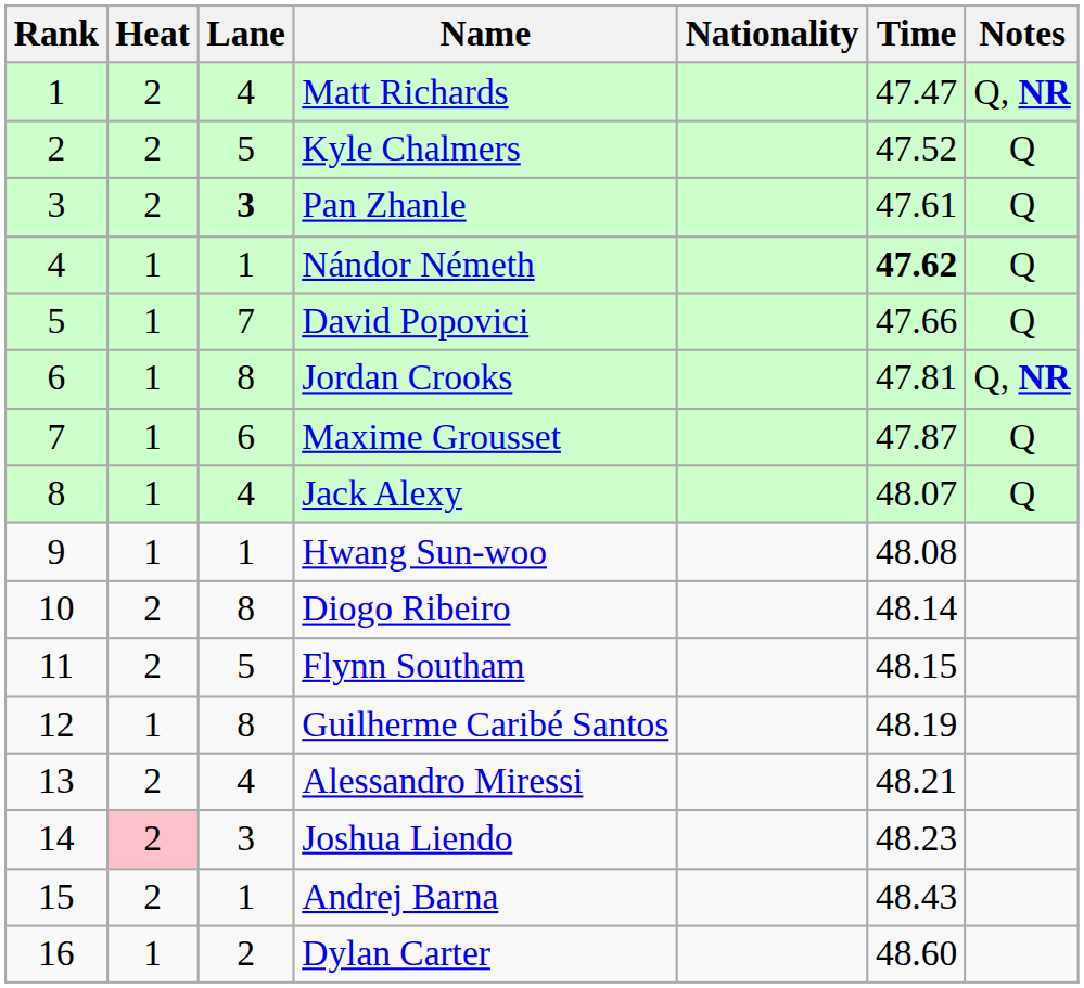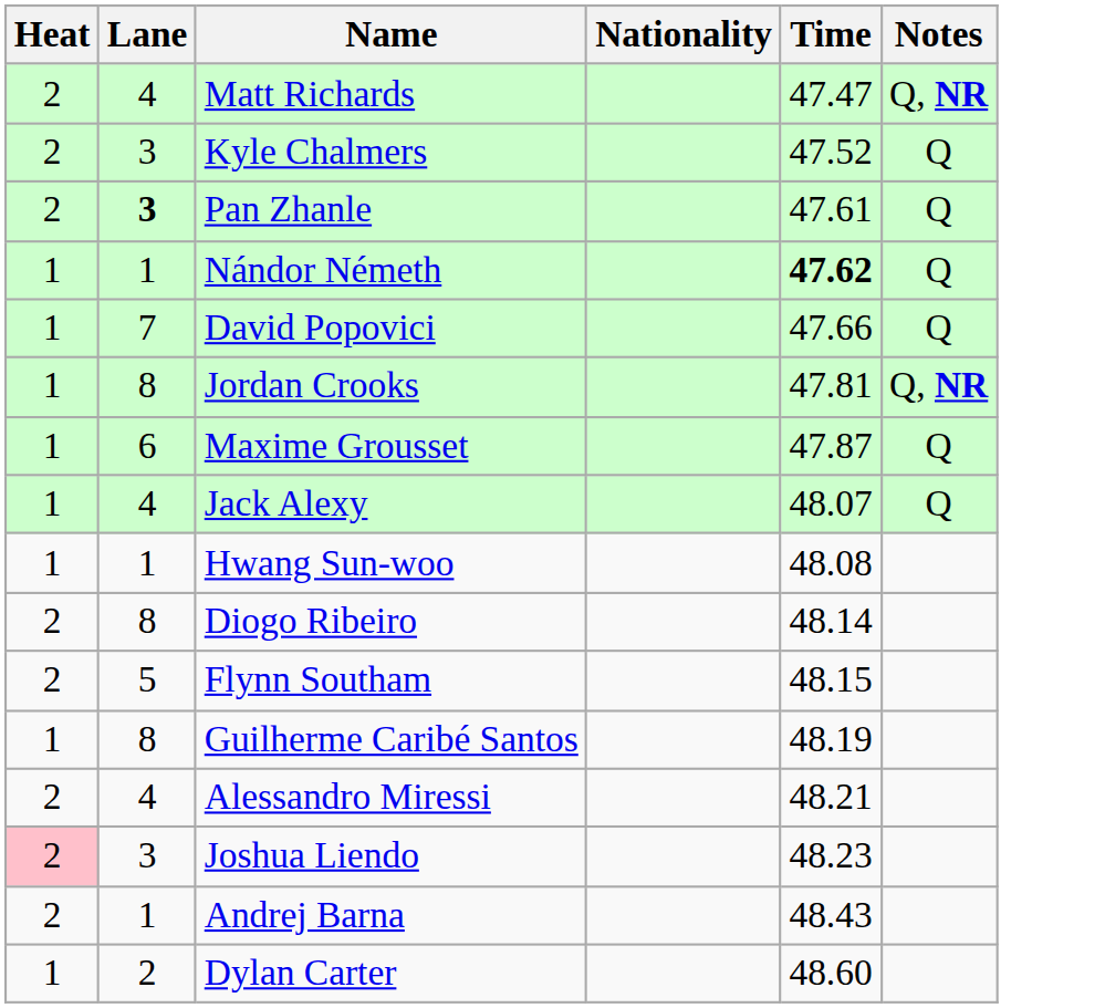 <table class="wikitable sortable" style="text-align:center">
 <tr>
-<th>Rank</th>
 <th>Heat</th>
 <th>Lane</th>
 <th>Name</th>
 <th>Nationality</th>
 <th>Time</th>
 <th>Notes</th>
 </tr>
 <tr bgcolor=ccffcc>
-<td>1</td>
 <td>2</td>
 <td>4</td>
 <td align=left><a href='#'>Matt Richards</a></td>
 <td align=left></td>
 <td>47.47</td>
 <td>Q, <strong><a href='#'>NR</a></strong></td>
 </tr>
 <tr bgcolor=ccffcc>
 <td>2</td>
-<td>2</td>
-<td>5</td>
+<td>3</td>
 <td align=left><a href='#'>Kyle Chalmers</a></td>
 <td align=left></td>
 <td>47.52</td>
 <td>Q</td>
 </tr>
 <tr bgcolor=ccffcc>
-<td>3</td>
 <td>2</td>
 <td><strong>3</strong></td>
 <td align=left><a href='#'>Pan Zhanle</a></td>
 <td align=left></td>
 <td>47.61</td>
 <td>Q</td>
 </tr>
 <tr bgcolor=ccffcc>
-<td>4</td>
 <td>1</td>
 <td>1</td>
 <td align=left><a href='#'>Nándor Németh</a></td>
 <td align=left></td>
 <td><strong>47.62</strong></td>
 <td>Q</td>
 </tr>
 <tr bgcolor=ccffcc>
-<td>5</td>
 <td>1</td>
 <td>7</td>
 <td align=left><a href='#'>David Popovici</a></td>
 <td align=left></td>
 <td>47.66</td>
 <td>Q</td>
 </tr>
 <tr bgcolor=ccffcc>
-<td>6</td>
 <td>1</td>
 <td>8</td>
 <td align=left><a href='#'>Jordan Crooks</a></td>
 <td align=left></td>
 <td>47.81</td>
 <td>Q, <strong><a href='#'>NR</a></strong></td>
 </tr>
 <tr bgcolor=ccffcc>
-<td>7</td>
 <td>1</td>
 <td>6</td>
 <td align=left><a href='#'>Maxime Grousset</a></td>
 <td align=left></td>
 <td>47.87</td>
 <td>Q</td>
 </tr>
 <tr bgcolor=ccffcc>
-<td>8</td>
 <td>1</td>
 <td>4</td>
 <td align=left><a href='#'>Jack Alexy</a></td>
 <td align=left></td>
 <td>48.07</td>
 <td>Q</td>
 </tr>
 <tr>
-<td>9</td>
 <td>1</td>
 <td>1</td>
 <td align=left><a href='#'>Hwang Sun-woo</a></td>
 <td align=left></td>
 <td>48.08</td>
 <td></td>
 </tr>
 <tr>
-<td>10</td>
 <td>2</td>
 <td>8</td>
 <td align=left><a href='#'>Diogo Ribeiro</a></td>
 <td align=left></td>
 <td>48.14</td>
 <td></td>
 </tr>
 <tr>
-<td>11</td>
 <td>2</td>
 <td>5</td>
 <td align=left><a href='#'>Flynn Southam</a></td>
 <td align=left></td>
 <td>48.15</td>
 <td></td>
 </tr>
 <tr>
-<td>12</td>
 <td>1</td>
 <td>8</td>
 <td align=left><a href='#'>Guilherme Caribé Santos</a></td>
 <td align=left></td>
 <td>48.19</td>
 <td></td>
 </tr>
 <tr>
-<td>13</td>
 <td>2</td>
 <td>4</td>
 <td align=left><a href='#'>Alessandro Miressi</a></td>
 <td align=left></td>
 <td>48.21</td>
 <td></td>
 </tr>
 <tr>
-<td>14</td>
 <td style="background: pink;">2</td>
 <td>3</td>
 <td align=left><a href='#'>Joshua Liendo</a></td>
 <td align=left></td>
 <td>48.23</td>
 <td></td>
 </tr>
 <tr>
-<td>15</td>
 <td>2</td>
 <td>1</td>
 <td align=left><a href='#'>Andrej Barna</a></td>
 <td align=left></td>
 <td>48.43</td>
 <td></td>
 </tr>
 <tr>
-<td>16</td>
 <td>1</td>
 <td>2</td>
 <td align=left><a href='#'>Dylan Carter</a></td>
 <td align=left></td>
 <td>48.60</td>
 <td></td>
 </tr>
 </table>
